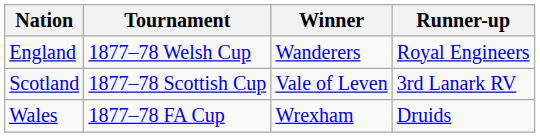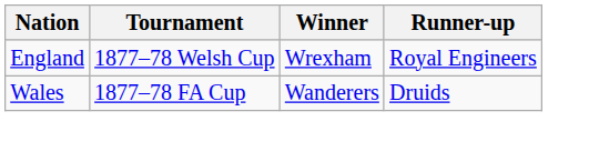 <table class="wikitable">
 <tr>
 <th>Nation</th>
 <th>Tournament</th>
 <th>Winner</th>
 <th>Runner-up</th>
 </tr>
 <tr>
 <td> <a href='#'>England</a></td>
 <td><a href='#'>1877–78 Welsh Cup</a></td>
-<td><a href='#'>Wanderers</a></td>
+<td><a href='#'>Wrexham</a></td>
 <td><a href='#'>Royal Engineers</a></td>
-</tr>
-<tr>
-<td> <a href='#'>Scotland</a></td>
-<td><a href='#'>1877–78 Scottish Cup</a></td>
-<td><a href='#'>Vale of Leven</a></td>
-<td><a href='#'>3rd Lanark RV</a></td>
 </tr>
 <tr>
 <td> <a href='#'>Wales</a></td>
 <td><a href='#'>1877–78 FA Cup</a></td>
-<td><a href='#'>Wrexham</a></td>
+<td><a href='#'>Wanderers</a></td>
 <td><a href='#'>Druids</a></td>
 </tr>
 </table>
